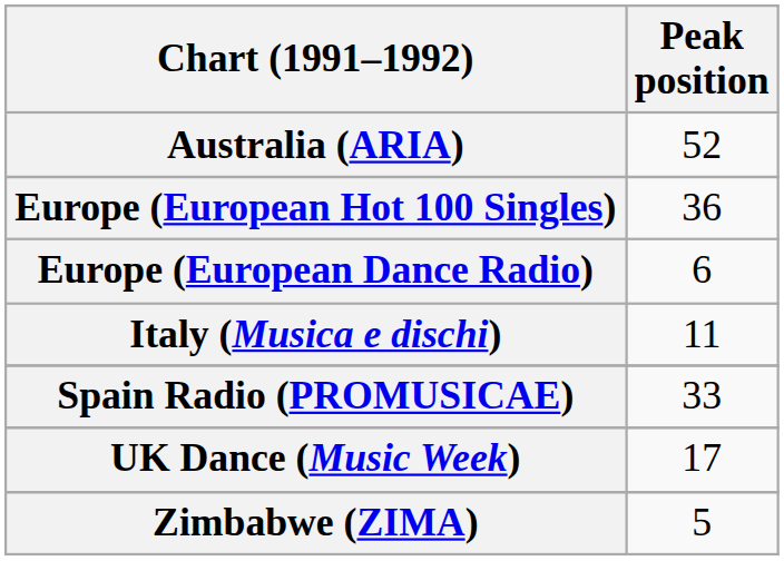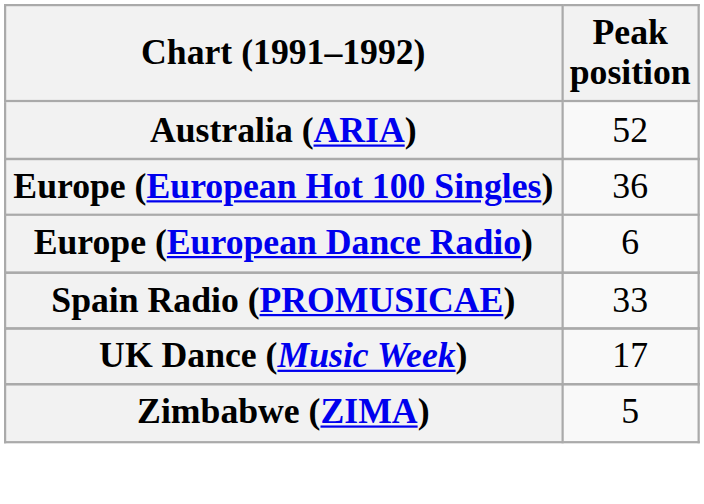 <table class="wikitable sortable plainrowheaders">
 <tr>
 <th>Chart (1991–1992)</th>
 <th>Peak<br>position</th>
 </tr>
 <tr>
 <th scope="row">Australia (<a href='#'>ARIA</a>)</th>
 <td align="center">52</td>
 </tr>
 <tr>
 </tr>
 <tr>
 </tr>
 <tr>
 </tr>
 <tr>
 <th scope="row">Europe (<a href='#'>European Hot 100 Singles</a>)</th>
 <td align="center">36</td>
 </tr>
 <tr>
 <th scope="row">Europe (<a href='#'>European Dance Radio</a>)</th>
 <td align="center">6</td>
-</tr>
-<tr>
-<th scope="row">Italy (<em><a href='#'>Musica e dischi</a></em>)</th>
-<td align="center">11</td>
 </tr>
 <tr>
 </tr>
 <tr>
 </tr>
 <tr>
 <th scope="row">Spain Radio (<a href='#'>PROMUSICAE</a>)</th>
 <td align="center">33</td>
 </tr>
 <tr>
 </tr>
 <tr>
 </tr>
 <tr>
 <th scope="row">UK Dance (<em><a href='#'>Music Week</a></em>)</th>
 <td align="center">17</td>
 </tr>
 <tr>
 </tr>
 <tr>
 </tr>
 <tr>
 </tr>
 <tr>
 <th scope="row">Zimbabwe (<a href='#'>ZIMA</a>)</th>
 <td align="center">5</td>
 </tr>
 </table>
